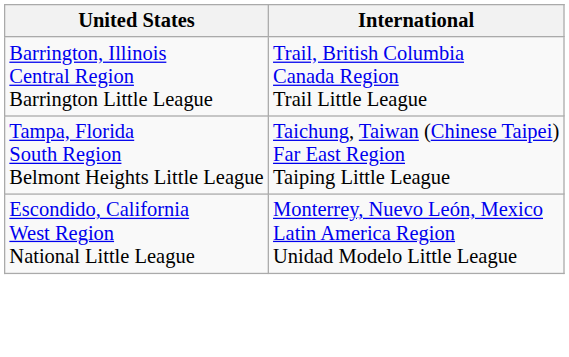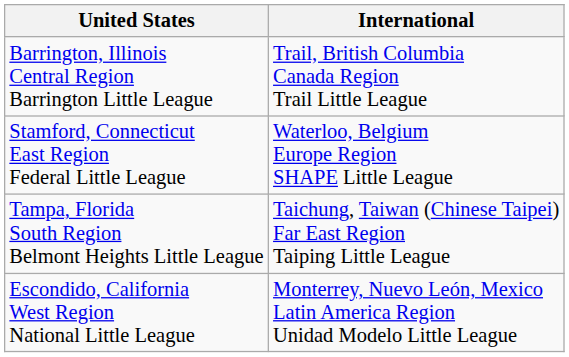 <table class="wikitable">
 <tr>
 <th>United States</th>
 <th>International</th>
 </tr>
 <tr>
 <td> <a href='#'>Barrington, Illinois</a><br><a href='#'>Central Region</a><br>Barrington Little League</td>
 <td> <a href='#'>Trail, British Columbia</a><br> <a href='#'>Canada Region</a><br>Trail Little League</td>
 </tr>
 <tr>
+<td> <a href='#'>Stamford, Connecticut</a><br><a href='#'>East Region</a><br>Federal Little League</td>
+<td> <a href='#'>Waterloo, Belgium</a><br><a href='#'>Europe Region</a><br><a href='#'>SHAPE</a> Little League</td>
+</tr>
+<tr>
 <td> <a href='#'>Tampa, Florida</a><br><a href='#'>South Region</a><br>Belmont Heights Little League</td>
 <td> <a href='#'>Taichung</a>, <a href='#'>Taiwan</a> (<a href='#'>Chinese Taipei</a>)<br><a href='#'>Far East Region</a><br>Taiping Little League</td>
 </tr>
 <tr>
 <td> <a href='#'>Escondido, California</a><br><a href='#'>West Region</a><br>National Little League</td>
 <td> <a href='#'>Monterrey, Nuevo León, Mexico</a><br><a href='#'>Latin America Region</a><br>Unidad Modelo Little League</td>
 </tr>
 </table>
